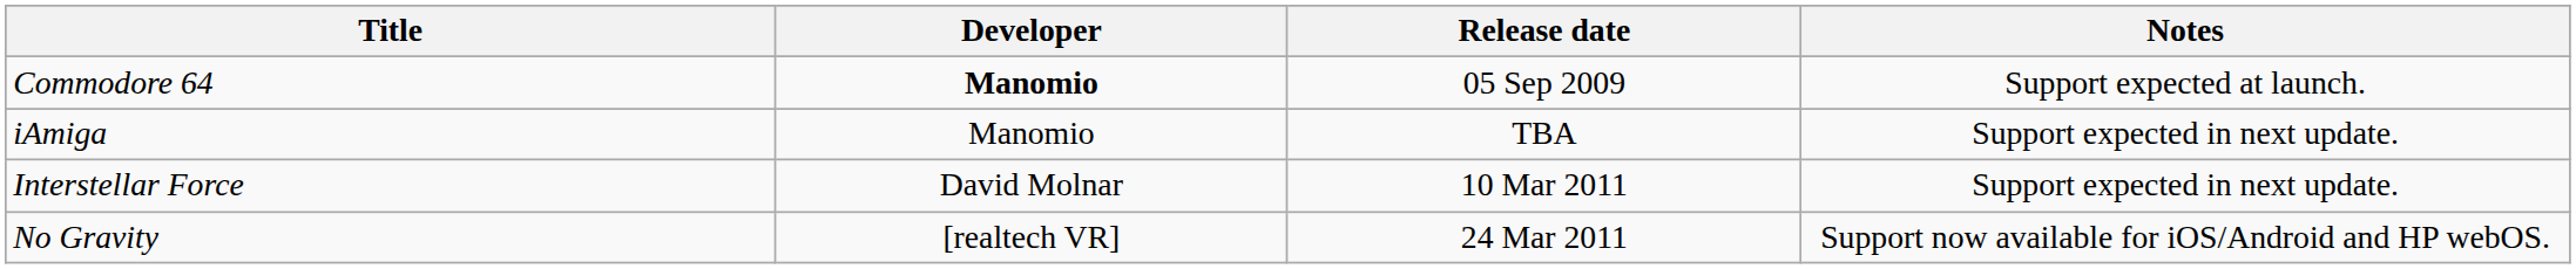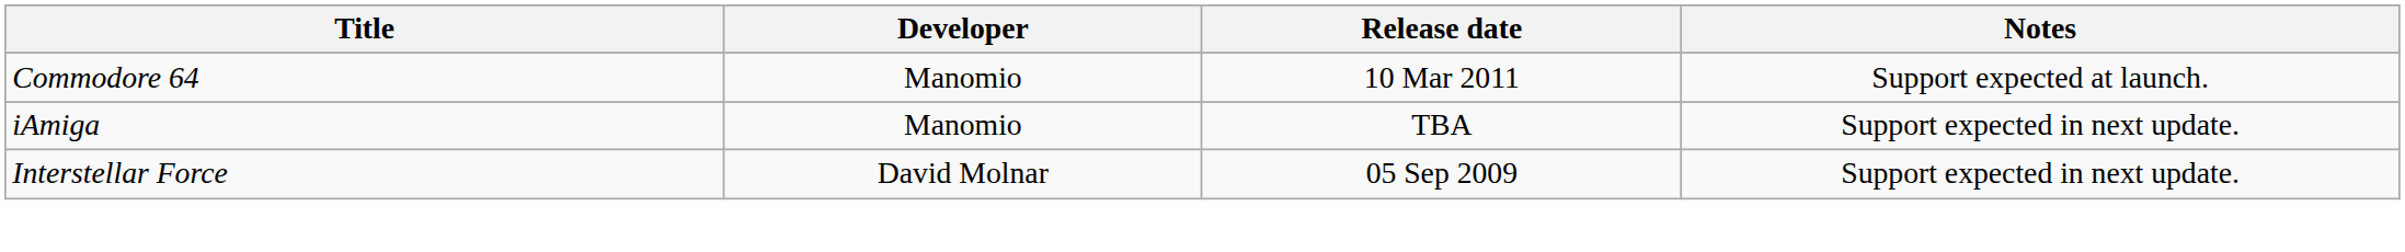 <table class="wikitable sortable" style="width:100%;">
 <tr>
 <th style="width:30%;">Title</th>
 <th style="width:20%;">Developer</th>
 <th style="width:20%;">Release date</th>
 <th style="width:30%;" class="unsortable">Notes</th>
 </tr>
 <tr align=center>
 <td align=left><em>Commodore 64</em></td>
-<td><strong>Manomio</strong></td>
-<td>05 Sep 2009</td>
+<td>Manomio</td>
+<td>10 Mar 2011</td>
 <td>Support expected at launch.</td>
 </tr>
 <tr align=center>
 <td align=left><em>iAmiga</em></td>
 <td>Manomio</td>
 <td>TBA</td>
 <td>Support expected in next update.</td>
 </tr>
 <tr align=center>
 <td align=left><em>Interstellar Force</em></td>
 <td>David Molnar</td>
-<td>10 Mar 2011</td>
+<td>05 Sep 2009</td>
 <td>Support expected in next update.</td>
 </tr>
-<tr align=center>
-<td align=left><em>No Gravity</em> </td>
-<td>[realtech VR]</td>
-<td>24 Mar 2011</td>
-<td>Support now available for iOS/Android and HP webOS.</td>
-</tr>
 </table>
